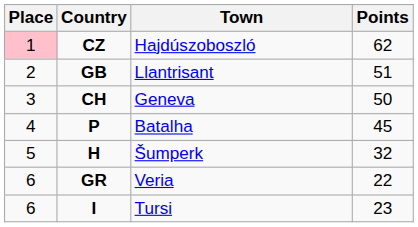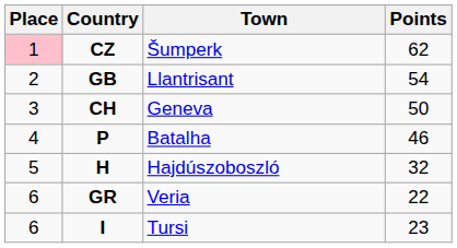 <table class="wikitable" style="text-align;">
 <tr>
 <th width="25">Place</th>
 <th width="25">Country</th>
 <th width="200">Town</th>
 <th width="25">Points</th>
 </tr>
 <tr>
 <td align="center" style="background: pink;">1</td>
 <td align="center"><strong>CZ</strong></td>
-<td align="left"><a href='#'>Hajdúszoboszló</a></td>
+<td align="left"><a href='#'>Šumperk</a></td>
 <td align="center">62</td>
 </tr>
 <tr>
 <td align="center">2</td>
 <td align="center"><strong>GB</strong></td>
 <td align="left"><a href='#'>Llantrisant</a></td>
-<td align="center">51</td>
+<td align="center">54</td>
 </tr>
 <tr>
 <td align="center">3</td>
 <td align="center"><strong>CH</strong></td>
 <td align="left"><a href='#'>Geneva</a></td>
 <td align="center">50</td>
 </tr>
 <tr>
 <td align="center">4</td>
 <td align="center"><strong>P</strong></td>
 <td align="left"><a href='#'>Batalha</a></td>
-<td align="center">45</td>
+<td align="center">46</td>
 </tr>
 <tr>
 <td align="center">5</td>
 <td align="center"><strong>H</strong></td>
-<td align="left"><a href='#'>Šumperk</a></td>
+<td align="left"><a href='#'>Hajdúszoboszló</a></td>
 <td align="center">32</td>
 </tr>
 <tr>
 <td align="center">6</td>
 <td align="center"><strong>GR</strong></td>
 <td align="left"><a href='#'>Veria</a></td>
 <td align="center">22</td>
 </tr>
 <tr>
 <td align="center">6</td>
 <td align="center"><strong>I</strong></td>
 <td align="left"><a href='#'>Tursi</a></td>
 <td align="center">23</td>
 </tr>
 </table>
